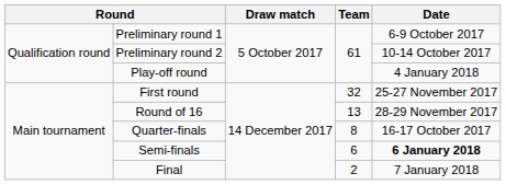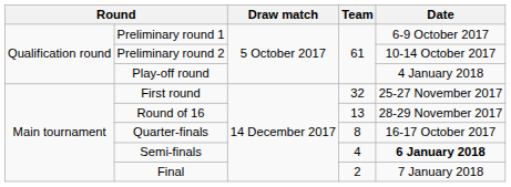 <table class="wikitable">
 <tr>
 <th colspan="2">Round</th>
 <th>Draw match</th>
 <th>Team</th>
 <th>Date</th>
 </tr>
 <tr align="center">
 <td rowspan="3">Qualification round</td>
 <td>Preliminary round 1</td>
 <td rowspan="3">5 October 2017</td>
 <td rowspan="3">61</td>
 <td>6-9 October 2017</td>
 </tr>
 <tr align="center">
 <td>Preliminary round 2</td>
 <td>10-14 October 2017</td>
 </tr>
 <tr align="center">
 <td>Play-off round</td>
 <td>4 January 2018</td>
 </tr>
 <tr align="center">
 <td rowspan="5">Main tournament</td>
 <td>First round</td>
 <td rowspan="5">14 December 2017</td>
 <td>32</td>
 <td>25-27 November 2017</td>
 </tr>
 <tr align="center">
 <td>Round of 16</td>
 <td>13</td>
 <td>28-29 November 2017</td>
 </tr>
 <tr align="center">
 <td>Quarter-finals</td>
 <td>8</td>
 <td>16-17 October 2017</td>
 </tr>
 <tr align="center">
 <td>Semi-finals</td>
-<td>6</td>
+<td>4</td>
 <td><strong>6 January 2018</strong></td>
 </tr>
 <tr align="center">
 <td>Final</td>
 <td>2</td>
 <td>7 January 2018</td>
 </tr>
 </table>
